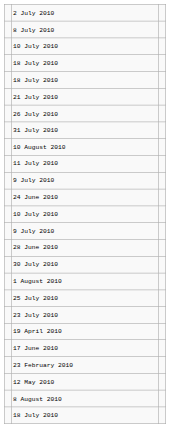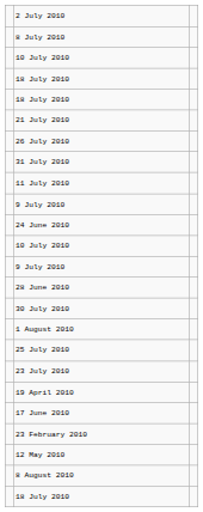 <table class="wikitable" style="font-size: 80%; float: left; width: 26em; margin-right: 1em; height: 700px">
 <tr>
 <td></td>
 <td>2 July 2010</td>
 <td></td>
 </tr>
 <tr>
 <td></td>
 <td>8 July 2010</td>
 <td></td>
 </tr>
 <tr>
 <td></td>
 <td>10 July 2010</td>
 <td></td>
 </tr>
 <tr>
 <td></td>
 <td>18 July 2010</td>
 <td></td>
 </tr>
 <tr>
 <td></td>
 <td>18 July 2010</td>
 <td></td>
 </tr>
 <tr>
 <td></td>
 <td>21 July 2010</td>
 <td></td>
 </tr>
 <tr>
 <td></td>
 <td>26 July 2010</td>
 <td></td>
 </tr>
 <tr>
 <td></td>
 <td>31 July 2010</td>
-<td></td>
-</tr>
-<tr>
-<td></td>
-<td>10 August 2010</td>
 <td></td>
 </tr>
 <tr>
 <td></td>
 <td>11 July 2010</td>
 <td></td>
 </tr>
 <tr>
 <td></td>
 <td>9 July 2010</td>
 <td></td>
 </tr>
 <tr>
 <td></td>
 <td>24 June 2010</td>
 <td></td>
 </tr>
 <tr>
 <td></td>
 <td>10 July 2010</td>
 <td></td>
 </tr>
 <tr>
 <td></td>
 <td>9 July 2010</td>
 <td></td>
 </tr>
 <tr>
 <td></td>
 <td>28 June 2010</td>
 <td></td>
 </tr>
 <tr>
 <td></td>
 <td>30 July 2010</td>
 <td></td>
 </tr>
 <tr>
 <td></td>
 <td>1 August 2010</td>
 <td></td>
 </tr>
 <tr>
 <td></td>
 <td>25 July 2010</td>
 <td></td>
 </tr>
 <tr>
 <td></td>
 <td>23 July 2010</td>
 <td></td>
 </tr>
 <tr>
 <td></td>
 <td>19 April 2010</td>
 <td></td>
 </tr>
 <tr>
 <td></td>
 <td>17 June 2010</td>
 <td></td>
 </tr>
 <tr>
 <td></td>
 <td>23 February 2010</td>
 <td></td>
 </tr>
 <tr>
 <td></td>
 <td>12 May 2010</td>
 <td></td>
 </tr>
 <tr>
 <td></td>
 <td>8 August 2010</td>
 <td></td>
 </tr>
 <tr>
 <td></td>
 <td>18 July 2010</td>
 <td></td>
 </tr>
 </table>
